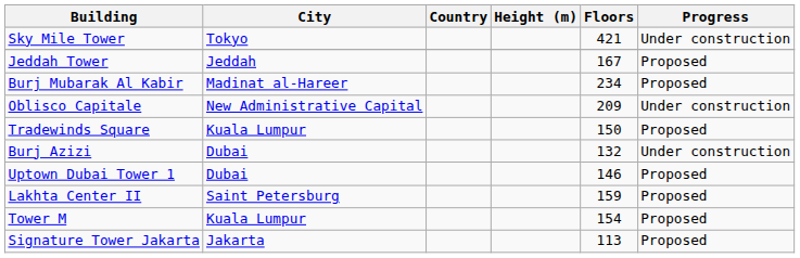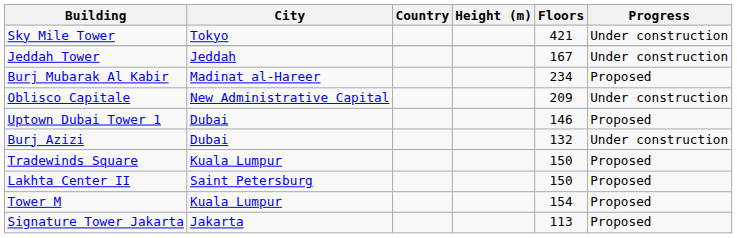 <table class="wikitable sortable">
 <tr style="background: #ececec;">
 <th>Building</th>
 <th>City</th>
 <th>Country</th>
 <th data-sort-type="number">Height (m)</th>
 <th>Floors</th>
 <th>Progress</th>
 </tr>
 <tr>
 <td><a href='#'>Sky Mile Tower</a></td>
 <td><a href='#'>Tokyo</a></td>
 <td></td>
 <td></td>
 <td align="center">421</td>
 <td>Under construction</td>
 </tr>
 <tr>
 </tr>
 <tr>
 <td><a href='#'>Jeddah Tower</a></td>
 <td><a href='#'>Jeddah</a></td>
 <td></td>
 <td></td>
 <td align=center>167</td>
-<td>Proposed</td>
+<td>Under construction</td>
 </tr>
 <tr>
 <td><a href='#'>Burj Mubarak Al Kabir</a></td>
 <td><a href='#'>Madinat al-Hareer</a></td>
 <td></td>
 <td></td>
 <td align="center">234</td>
 <td>Proposed</td>
 </tr>
 <tr>
 <td><a href='#'>Oblisco Capitale</a></td>
 <td><a href='#'>New Administrative Capital</a></td>
 <td></td>
 <td></td>
 <td align=center>209</td>
 <td>Under construction</td>
 </tr>
 <tr>
-<td><a href='#'>Tradewinds Square</a></td>
-<td><a href='#'>Kuala Lumpur</a></td>
+<td><a href='#'>Uptown Dubai Tower 1</a></td>
+<td><a href='#'>Dubai</a></td>
 <td></td>
 <td></td>
-<td align=center>150</td>
+<td align=center>146</td>
 <td>Proposed</td>
 </tr>
 <tr>
 <td><a href='#'>Burj Azizi</a></td>
 <td><a href='#'>Dubai</a></td>
 <td></td>
 <td></td>
 <td align=center>132</td>
 <td>Under construction</td>
 </tr>
 <tr>
-<td><a href='#'>Uptown Dubai Tower 1</a></td>
-<td><a href='#'>Dubai</a></td>
+<td><a href='#'>Tradewinds Square</a></td>
+<td><a href='#'>Kuala Lumpur</a></td>
 <td></td>
 <td></td>
-<td align=center>146</td>
+<td align=center>150</td>
 <td>Proposed</td>
 </tr>
 <tr>
 <td><a href='#'>Lakhta Center II</a></td>
 <td><a href='#'>Saint Petersburg</a></td>
 <td></td>
 <td></td>
-<td align=center>159</td>
+<td align=center>150</td>
 <td>Proposed</td>
 </tr>
 <tr>
 <td><a href='#'>Tower M</a></td>
 <td><a href='#'>Kuala Lumpur</a></td>
 <td></td>
 <td></td>
 <td align=center>154</td>
 <td>Proposed</td>
 </tr>
 <tr>
 <td><a href='#'>Signature Tower Jakarta</a></td>
 <td><a href='#'>Jakarta</a></td>
 <td></td>
 <td></td>
 <td align=center>113</td>
 <td>Proposed</td>
 </tr>
 </table>
